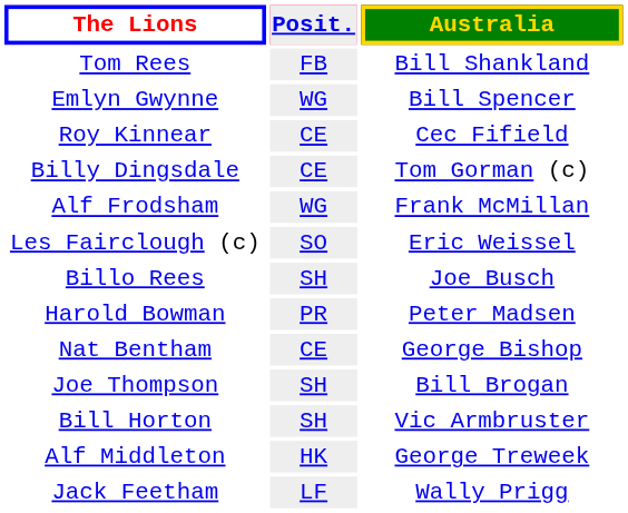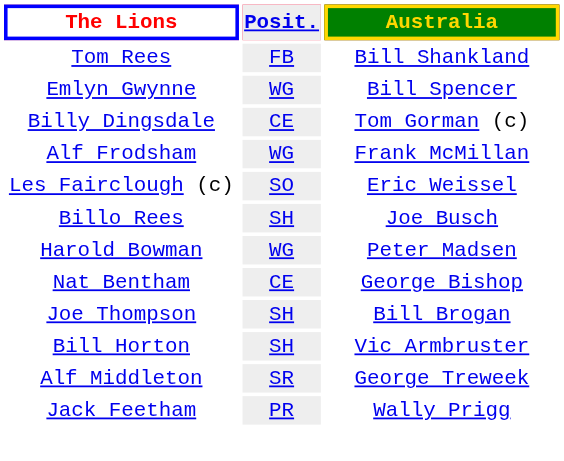 <table align=right style="font-size:90%; margin-left:1em">
 <tr bgcolor=#FF0033>
 <th align="centre" width="126" style="border: 2px solid blue; background: white; color: red">The Lions</th>
 <th align="center" style="background: #eeeeee; color: black"><a href='#'>Posit.</a></th>
 <th align="centre" width="126" style="border: 2px solid gold; background: green; color: gold">Australia</th>
 </tr>
 <tr>
 <td align="center"><a href='#'>Tom Rees</a></td>
 <td align="center" style="background: #eeeeee"><a href='#'>FB</a></td>
 <td align="center"><a href='#'>Bill Shankland</a></td>
 </tr>
 <tr>
 <td align="center"><a href='#'>Emlyn Gwynne</a></td>
 <td align="center" style="background: #eeeeee"><a href='#'>WG</a></td>
 <td align="center"><a href='#'>Bill Spencer</a></td>
-</tr>
-<tr>
-<td align="center"><a href='#'>Roy Kinnear</a></td>
-<td align="center" style="background: #eeeeee"><a href='#'>CE</a></td>
-<td align="center"><a href='#'>Cec Fifield</a></td>
 </tr>
 <tr>
 <td align="center"><a href='#'>Billy Dingsdale</a></td>
 <td align="center" style="background: #eeeeee"><a href='#'>CE</a></td>
 <td align="center"><a href='#'>Tom Gorman</a> (c)</td>
 </tr>
 <tr>
 <td align="center"><a href='#'>Alf Frodsham</a></td>
 <td align="center" style="background: #eeeeee"><a href='#'>WG</a></td>
 <td align="center"><a href='#'>Frank McMillan</a></td>
 </tr>
 <tr>
 <td align="center"><a href='#'>Les Fairclough</a> (c)</td>
 <td align="center" style="background: #eeeeee"><a href='#'>SO</a></td>
 <td align="center"><a href='#'>Eric Weissel</a></td>
 </tr>
 <tr>
 <td align="center"><a href='#'>Billo Rees</a></td>
 <td align="center" style="background: #eeeeee"><a href='#'>SH</a></td>
 <td align="center"><a href='#'>Joe Busch</a></td>
 </tr>
 <tr>
 <td align="center"><a href='#'>Harold Bowman</a></td>
-<td align="center" style="background: #eeeeee"><a href='#'>PR</a></td>
+<td align="center" style="background: #eeeeee"><a href='#'>WG</a></td>
 <td align="center"><a href='#'>Peter Madsen</a></td>
 </tr>
 <tr>
 <td align="center"><a href='#'>Nat Bentham</a></td>
 <td align="center" style="background: #eeeeee"><a href='#'>CE</a></td>
 <td align="center"><a href='#'>George Bishop</a></td>
 </tr>
 <tr>
 <td align="center"><a href='#'>Joe Thompson</a></td>
 <td align="center" style="background: #eeeeee"><a href='#'>SH</a></td>
 <td align="center"><a href='#'>Bill Brogan</a></td>
 </tr>
 <tr>
 <td align="center"><a href='#'>Bill Horton</a></td>
 <td align="center" style="background: #eeeeee"><a href='#'>SH</a></td>
 <td align="center"><a href='#'>Vic Armbruster</a></td>
 </tr>
 <tr>
 <td align="center"><a href='#'>Alf Middleton</a></td>
-<td align="center" style="background: #eeeeee"><a href='#'>HK</a></td>
+<td align="center" style="background: #eeeeee"><a href='#'>SR</a></td>
 <td align="center"><a href='#'>George Treweek</a></td>
 </tr>
 <tr>
 <td align="center"><a href='#'>Jack Feetham</a></td>
-<td align="center" style="background: #eeeeee"><a href='#'>LF</a></td>
+<td align="center" style="background: #eeeeee"><a href='#'>PR</a></td>
 <td align="center"><a href='#'>Wally Prigg</a></td>
 </tr>
 </table>
